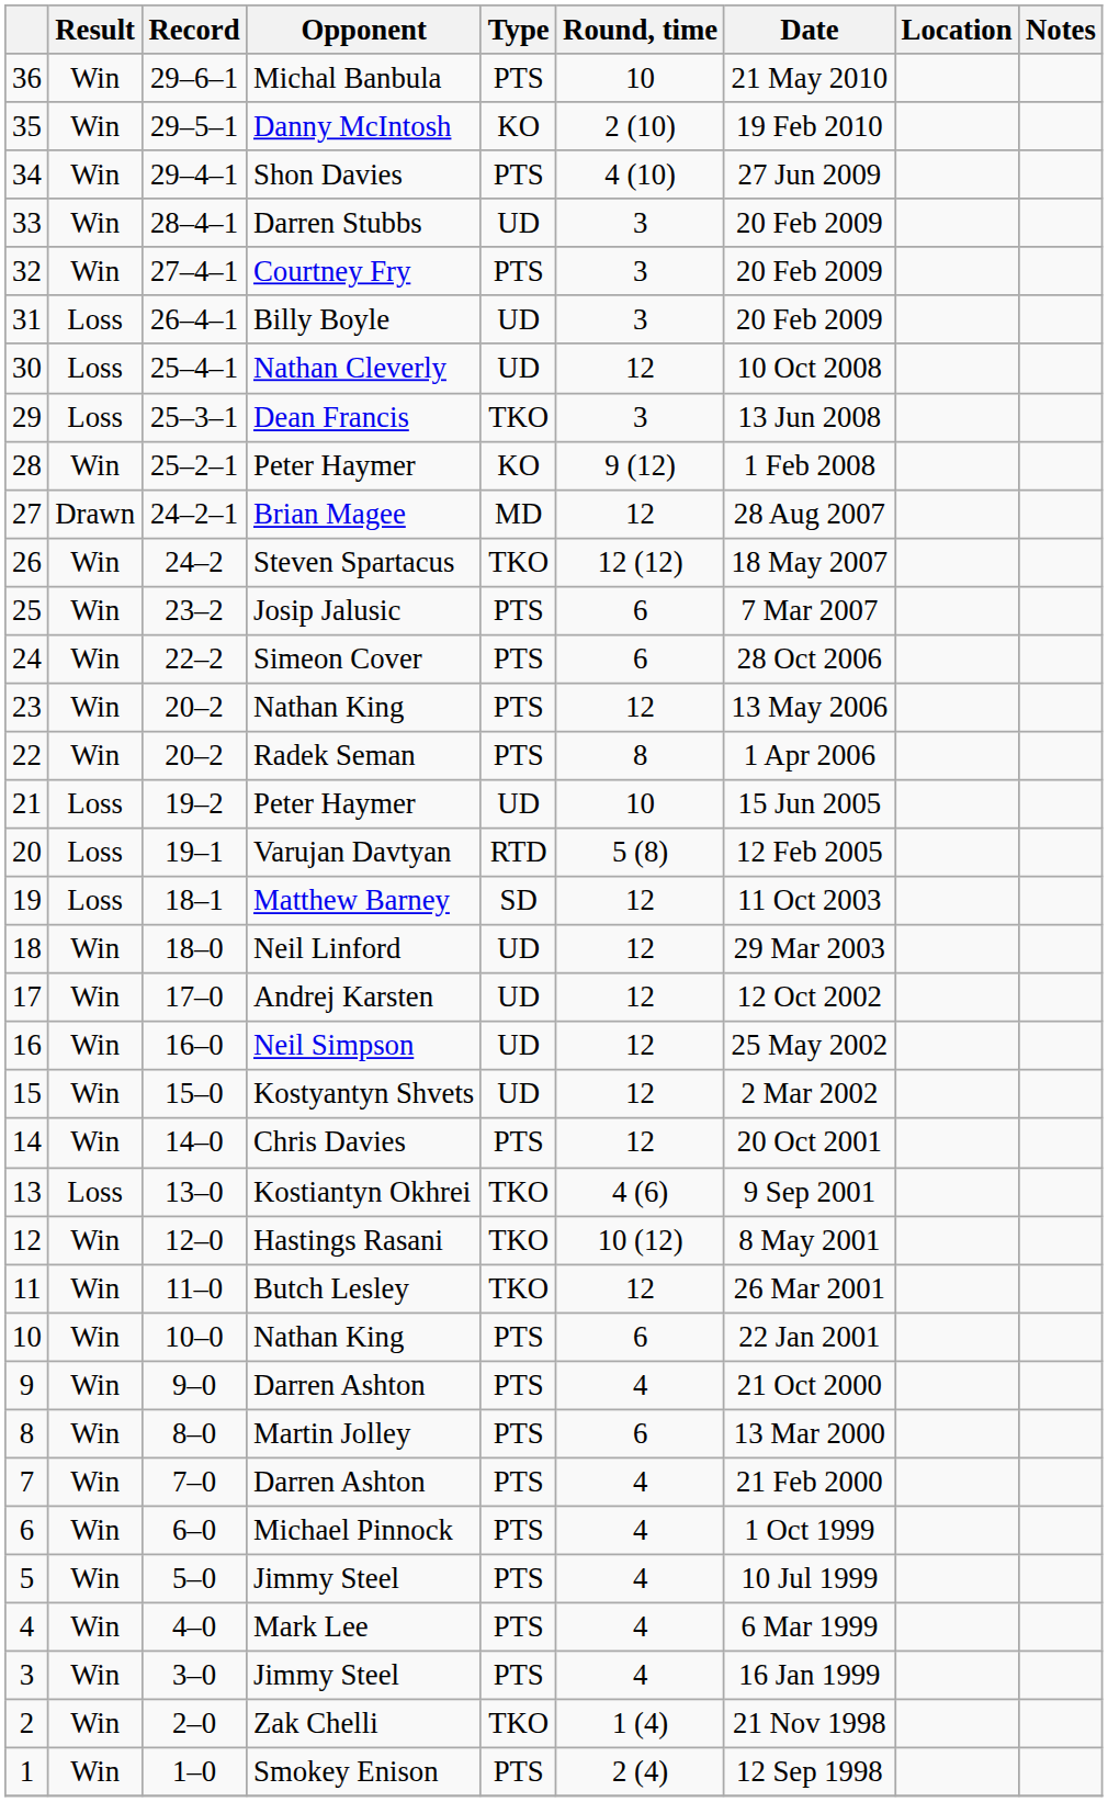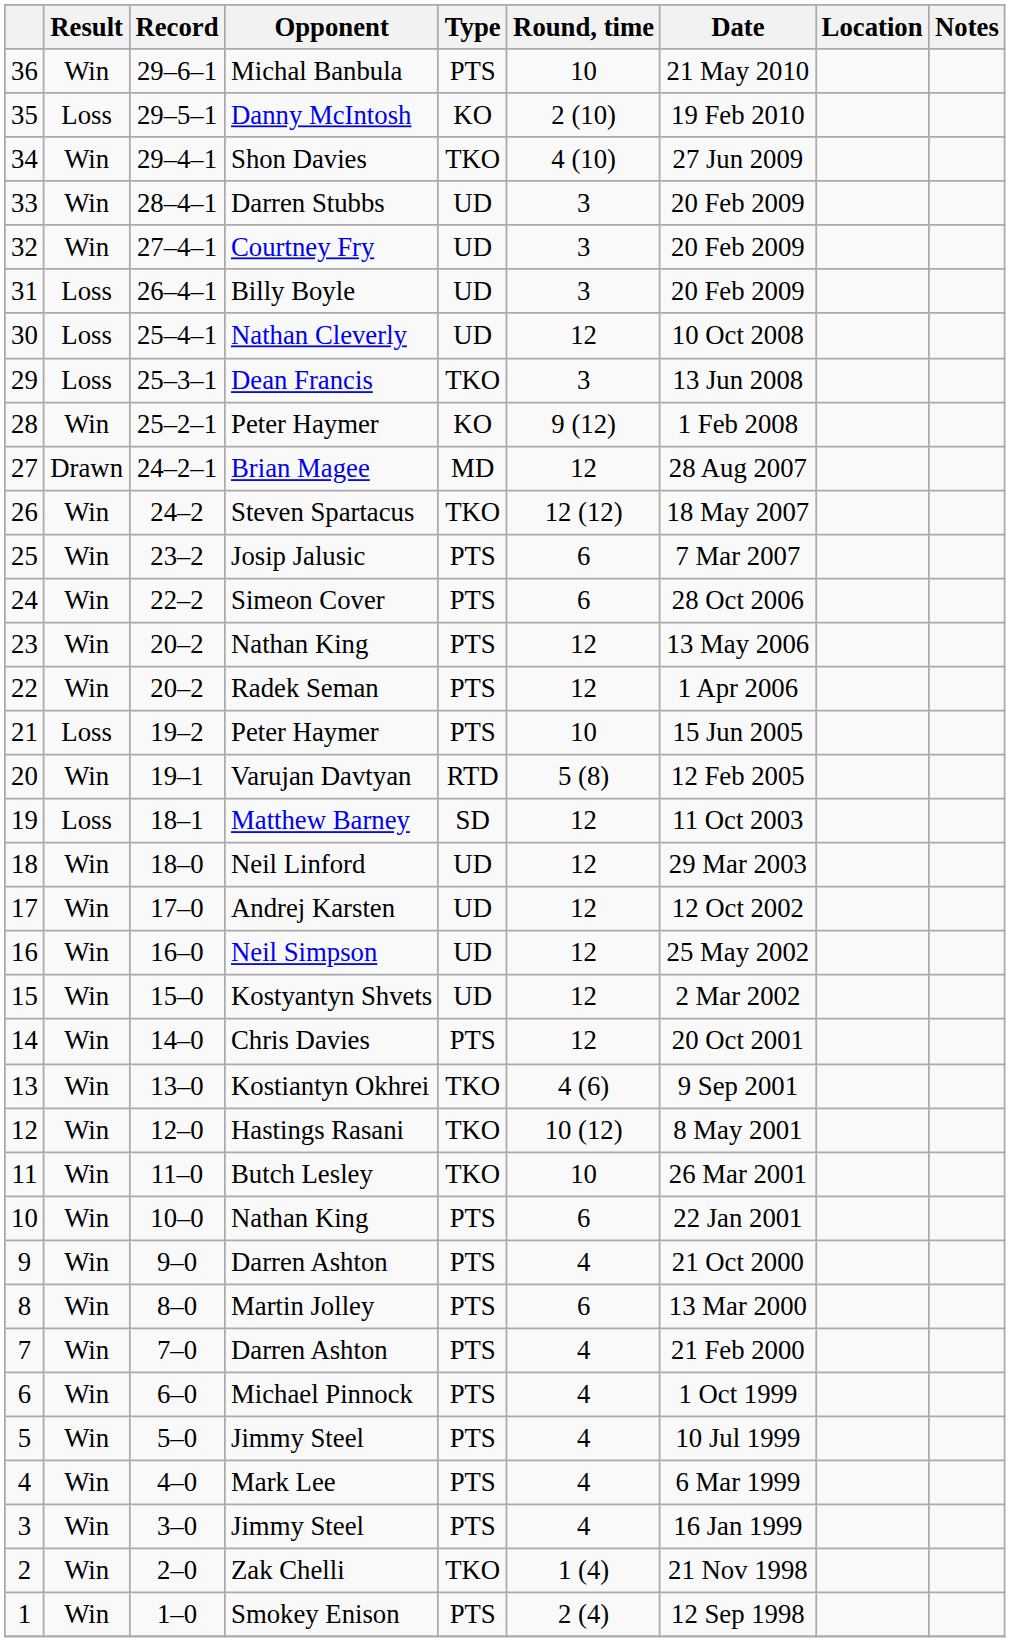 <table class="wikitable" style="text-align:center; font-size:95%">
 <tr>
 <th></th>
 <th>Result</th>
 <th>Record</th>
 <th>Opponent</th>
 <th>Type</th>
 <th>Round, time</th>
 <th>Date</th>
 <th>Location</th>
 <th>Notes</th>
 </tr>
 <tr>
 <td>36</td>
 <td>Win</td>
 <td>29–6–1</td>
 <td align=left> Michal Banbula</td>
 <td>PTS</td>
 <td>10</td>
 <td>21 May 2010</td>
 <td align=left></td>
 <td></td>
 </tr>
 <tr>
 <td>35</td>
-<td>Win</td>
+<td>Loss</td>
 <td>29–5–1</td>
 <td align=left> <a href='#'>Danny McIntosh</a></td>
 <td>KO</td>
 <td>2 (10)</td>
 <td>19 Feb 2010</td>
 <td align=left></td>
 <td align=left></td>
 </tr>
 <tr>
 <td>34</td>
 <td>Win</td>
 <td>29–4–1</td>
 <td align=left> Shon Davies</td>
-<td>PTS</td>
+<td>TKO</td>
 <td>4 (10)</td>
 <td>27 Jun 2009</td>
 <td align=left></td>
 <td></td>
 </tr>
 <tr>
 <td>33</td>
 <td>Win</td>
 <td>28–4–1</td>
 <td align=left> Darren Stubbs</td>
 <td>UD</td>
 <td>3</td>
 <td>20 Feb 2009</td>
 <td align=left></td>
 <td align=left></td>
 </tr>
 <tr>
 <td>32</td>
 <td>Win</td>
 <td>27–4–1</td>
 <td align=left> <a href='#'>Courtney Fry</a></td>
-<td>PTS</td>
+<td>UD</td>
 <td>3</td>
 <td>20 Feb 2009</td>
 <td align=left></td>
 <td align=left></td>
 </tr>
 <tr>
 <td>31</td>
 <td>Loss</td>
 <td>26–4–1</td>
 <td align=left> Billy Boyle</td>
 <td>UD</td>
 <td>3</td>
 <td>20 Feb 2009</td>
 <td align=left></td>
 <td align=left></td>
 </tr>
 <tr>
 <td>30</td>
 <td>Loss</td>
 <td>25–4–1</td>
 <td align=left> <a href='#'>Nathan Cleverly</a></td>
 <td>UD</td>
 <td>12</td>
 <td>10 Oct 2008</td>
 <td align=left></td>
 <td align=left></td>
 </tr>
 <tr>
 <td>29</td>
 <td>Loss</td>
 <td>25–3–1</td>
 <td align=left> <a href='#'>Dean Francis</a></td>
 <td>TKO</td>
 <td>3</td>
 <td>13 Jun 2008</td>
 <td align=left></td>
 <td align=left></td>
 </tr>
 <tr>
 <td>28</td>
 <td>Win</td>
 <td>25–2–1</td>
 <td align=left> Peter Haymer</td>
 <td>KO</td>
 <td>9 (12)</td>
 <td>1 Feb 2008</td>
 <td align=left></td>
 <td align=left></td>
 </tr>
 <tr>
 <td>27</td>
 <td>Drawn</td>
 <td>24–2–1</td>
 <td align=left> <a href='#'>Brian Magee</a></td>
 <td>MD</td>
 <td>12</td>
 <td>28 Aug 2007</td>
 <td align=left></td>
 <td align=left></td>
 </tr>
 <tr>
 <td>26</td>
 <td>Win</td>
 <td>24–2</td>
 <td align=left> Steven Spartacus</td>
 <td>TKO</td>
 <td>12 (12)</td>
 <td>18 May 2007</td>
 <td align=left></td>
 <td align=left></td>
 </tr>
 <tr>
 <td>25</td>
 <td>Win</td>
 <td>23–2</td>
 <td align=left> Josip Jalusic</td>
 <td>PTS</td>
 <td>6</td>
 <td>7 Mar 2007</td>
 <td align=left></td>
 <td></td>
 </tr>
 <tr>
 <td>24</td>
 <td>Win</td>
 <td>22–2</td>
 <td align=left> Simeon Cover</td>
 <td>PTS</td>
 <td>6</td>
 <td>28 Oct 2006</td>
 <td align=left></td>
 <td></td>
 </tr>
 <tr>
 <td>23</td>
 <td>Win</td>
 <td>20–2</td>
 <td align=left> Nathan King</td>
 <td>PTS</td>
 <td>12</td>
 <td>13 May 2006</td>
 <td align=left></td>
 <td></td>
 </tr>
 <tr>
 <td>22</td>
 <td>Win</td>
 <td>20–2</td>
 <td align=left> Radek Seman</td>
 <td>PTS</td>
-<td>8</td>
+<td>12</td>
 <td>1 Apr 2006</td>
 <td align=left></td>
 <td></td>
 </tr>
 <tr>
 <td>21</td>
 <td>Loss</td>
 <td>19–2</td>
 <td align=left> Peter Haymer</td>
-<td>UD</td>
+<td>PTS</td>
 <td>10</td>
 <td>15 Jun 2005</td>
 <td align=left></td>
 <td align=left></td>
 </tr>
 <tr>
 <td>20</td>
-<td>Loss</td>
+<td>Win</td>
 <td>19–1</td>
 <td align=left> Varujan Davtyan</td>
 <td>RTD</td>
 <td>5 (8)</td>
 <td>12 Feb 2005</td>
 <td align=left></td>
 <td></td>
 </tr>
 <tr>
 <td>19</td>
 <td>Loss</td>
 <td>18–1</td>
 <td align=left> <a href='#'>Matthew Barney</a></td>
 <td>SD</td>
 <td>12</td>
 <td>11 Oct 2003</td>
 <td align=left></td>
 <td align=left></td>
 </tr>
 <tr>
 <td>18</td>
 <td>Win</td>
 <td>18–0</td>
 <td align=left> Neil Linford</td>
 <td>UD</td>
 <td>12</td>
 <td>29 Mar 2003</td>
 <td align=left></td>
 <td align=left></td>
 </tr>
 <tr>
 <td>17</td>
 <td>Win</td>
 <td>17–0</td>
 <td align=left> Andrej Karsten</td>
 <td>UD</td>
 <td>12</td>
 <td>12 Oct 2002</td>
 <td align=left></td>
 <td align=left></td>
 </tr>
 <tr>
 <td>16</td>
 <td>Win</td>
 <td>16–0</td>
 <td align=left> <a href='#'>Neil Simpson</a></td>
 <td>UD</td>
 <td>12</td>
 <td>25 May 2002</td>
 <td align=left></td>
 <td align=left></td>
 </tr>
 <tr>
 <td>15</td>
 <td>Win</td>
 <td>15–0</td>
 <td align=left> Kostyantyn Shvets</td>
 <td>UD</td>
 <td>12</td>
 <td>2 Mar 2002</td>
 <td align=left></td>
 <td align=left></td>
 </tr>
 <tr>
 <td>14</td>
 <td>Win</td>
 <td>14–0</td>
 <td align=left> Chris Davies</td>
 <td>PTS</td>
 <td>12</td>
 <td>20 Oct 2001</td>
 <td align=left></td>
 <td align=left></td>
 </tr>
 <tr>
 <td>13</td>
-<td>Loss</td>
+<td>Win</td>
 <td>13–0</td>
 <td align=left> Kostiantyn Okhrei</td>
 <td>TKO</td>
 <td>4 (6)</td>
 <td>9 Sep 2001</td>
 <td align=left></td>
 <td></td>
 </tr>
 <tr>
 <td>12</td>
 <td>Win</td>
 <td>12–0</td>
 <td align=left> Hastings Rasani</td>
 <td>TKO</td>
 <td>10 (12)</td>
 <td>8 May 2001</td>
 <td align=left></td>
 <td align=left></td>
 </tr>
 <tr>
 <td>11</td>
 <td>Win</td>
 <td>11–0</td>
 <td align=left> Butch Lesley</td>
 <td>TKO</td>
-<td>12</td>
+<td>10</td>
 <td>26 Mar 2001</td>
 <td align=left></td>
 <td align=left></td>
 </tr>
 <tr>
 <td>10</td>
 <td>Win</td>
 <td>10–0</td>
 <td align=left> Nathan King</td>
 <td>PTS</td>
 <td>6</td>
 <td>22 Jan 2001</td>
 <td align=left></td>
 <td></td>
 </tr>
 <tr>
 <td>9</td>
 <td>Win</td>
 <td>9–0</td>
 <td align=left> Darren Ashton</td>
 <td>PTS</td>
 <td>4</td>
 <td>21 Oct 2000</td>
 <td align=left></td>
 <td></td>
 </tr>
 <tr>
 <td>8</td>
 <td>Win</td>
 <td>8–0</td>
 <td align=left>Martin Jolley</td>
 <td>PTS</td>
 <td>6</td>
 <td>13 Mar 2000</td>
 <td align=left></td>
 <td></td>
 </tr>
 <tr>
 <td>7</td>
 <td>Win</td>
 <td>7–0</td>
 <td align=left> Darren Ashton</td>
 <td>PTS</td>
 <td>4</td>
 <td>21 Feb 2000</td>
 <td align=left></td>
 <td></td>
 </tr>
 <tr>
 <td>6</td>
 <td>Win</td>
 <td>6–0</td>
 <td align=left> Michael Pinnock</td>
 <td>PTS</td>
 <td>4</td>
 <td>1 Oct 1999</td>
 <td align=left></td>
 <td></td>
 </tr>
 <tr>
 <td>5</td>
 <td>Win</td>
 <td>5–0</td>
 <td align=left> Jimmy Steel</td>
 <td>PTS</td>
 <td>4</td>
 <td>10 Jul 1999</td>
 <td align=left></td>
 <td></td>
 </tr>
 <tr>
 <td>4</td>
 <td>Win</td>
 <td>4–0</td>
 <td align=left> Mark Lee</td>
 <td>PTS</td>
 <td>4</td>
 <td>6 Mar 1999</td>
 <td align=left></td>
 </tr>
 <tr>
 <td>3</td>
 <td>Win</td>
 <td>3–0</td>
 <td align=left> Jimmy Steel</td>
 <td>PTS</td>
 <td>4</td>
 <td>16 Jan 1999</td>
 <td align=left></td>
 <td></td>
 </tr>
 <tr>
 <td>2</td>
 <td>Win</td>
 <td>2–0</td>
 <td align=left> Zak Chelli</td>
 <td>TKO</td>
 <td>1 (4)</td>
 <td>21 Nov 1998</td>
 <td align=left></td>
 <td></td>
 </tr>
 <tr>
 <td>1</td>
 <td>Win</td>
 <td>1–0</td>
 <td align=left> Smokey Enison</td>
 <td>PTS</td>
 <td>2 (4)</td>
 <td>12 Sep 1998</td>
 <td align=left></td>
 <td></td>
 </tr>
 <tr>
 </tr>
 </table>
